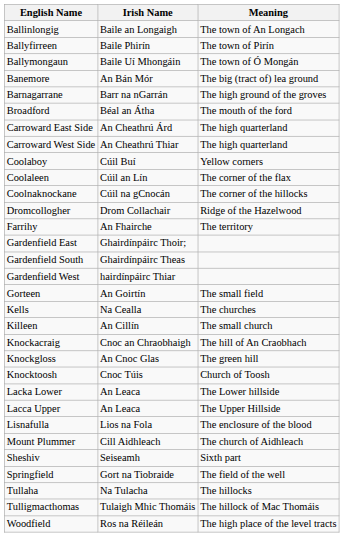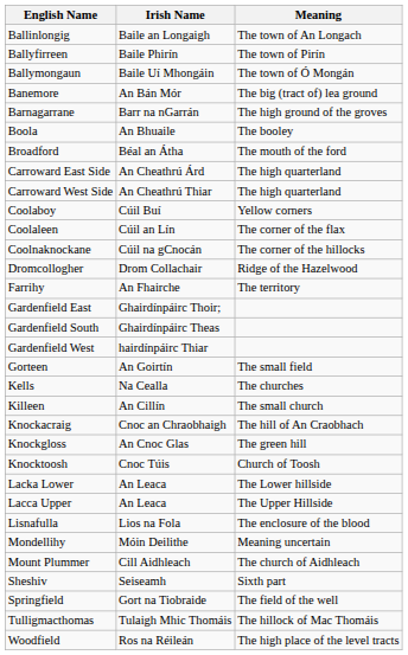 <table class="wikitable">
 <tr>
 <th><strong>English Name</strong></th>
 <th><strong>Irish Name</strong></th>
 <th><strong>Meaning</strong></th>
 </tr>
 <tr>
 <td>Ballinlongig</td>
 <td>Baile an Longaigh</td>
 <td>The town of An Longach</td>
 </tr>
 <tr>
 <td>Ballyfirreen</td>
 <td>Baile Phirín</td>
 <td>The town of Pirín</td>
 </tr>
 <tr>
 <td>Ballymongaun</td>
 <td>Baile Uí Mhongáin</td>
 <td>The town of Ó Mongán</td>
 </tr>
 <tr>
 <td>Banemore</td>
 <td>An Bán Mór</td>
 <td>The big (tract of) lea ground</td>
 </tr>
 <tr>
 <td>Barnagarrane</td>
 <td>Barr na nGarrán</td>
 <td>The high ground of the groves</td>
+</tr>
+<tr>
+<td>Boola</td>
+<td>An Bhuaile</td>
+<td>The booley</td>
 </tr>
 <tr>
 <td>Broadford</td>
 <td>Béal an Átha</td>
 <td>The mouth of the ford</td>
 </tr>
 <tr>
 <td>Carroward East Side</td>
 <td>An Cheathrú Árd</td>
 <td>The high quarterland</td>
 </tr>
 <tr>
 <td>Carroward West Side</td>
 <td>An Cheathrú Thiar</td>
 <td>The high quarterland</td>
 </tr>
 <tr>
 <td>Coolaboy</td>
 <td>Cúil Buí</td>
 <td>Yellow corners</td>
 </tr>
 <tr>
 <td>Coolaleen</td>
 <td>Cúil an Lín</td>
 <td>The corner of the flax</td>
 </tr>
 <tr>
 <td>Coolnaknockane</td>
 <td>Cúil na gCnocán</td>
 <td>The corner of the hillocks</td>
 </tr>
 <tr>
 <td>Dromcollogher</td>
 <td>Drom Collachair</td>
 <td>Ridge of the Hazelwood</td>
 </tr>
 <tr>
 <td>Farrihy</td>
 <td>An Fhairche</td>
 <td>The territory</td>
 </tr>
 <tr>
 <td>Gardenfield East</td>
 <td>Ghairdínpáirc Thoir;</td>
 <td></td>
 </tr>
 <tr>
 <td>Gardenfield South</td>
 <td>Ghairdínpáirc Theas</td>
 <td></td>
 </tr>
 <tr>
 <td>Gardenfield West</td>
 <td>hairdínpáirc Thiar</td>
 <td></td>
 </tr>
 <tr>
 <td>Gorteen</td>
 <td>An Goirtín</td>
 <td>The small field</td>
 </tr>
 <tr>
 <td>Kells</td>
 <td>Na Cealla</td>
 <td>The churches</td>
 </tr>
 <tr>
 <td>Killeen</td>
 <td>An Cillín</td>
 <td>The small church</td>
 </tr>
 <tr>
 <td>Knockacraig</td>
 <td>Cnoc an Chraobhaigh</td>
 <td>The hill of An Craobhach</td>
 </tr>
 <tr>
 <td>Knockgloss</td>
 <td>An Cnoc Glas</td>
 <td>The green hill</td>
 </tr>
 <tr>
 <td>Knocktoosh</td>
 <td>Cnoc Túis</td>
 <td>Church of Toosh</td>
 </tr>
 <tr>
 <td>Lacka Lower</td>
 <td>An Leaca</td>
 <td>The Lower hillside</td>
 </tr>
 <tr>
 <td>Lacca Upper</td>
 <td>An Leaca</td>
 <td>The Upper Hillside</td>
 </tr>
 <tr>
 <td>Lisnafulla</td>
 <td>Lios na Fola</td>
 <td>The enclosure of the blood</td>
 </tr>
 <tr>
+<td>Mondellihy</td>
+<td>Móin Deilithe</td>
+<td>Meaning uncertain</td>
+</tr>
+<tr>
 <td>Mount Plummer</td>
 <td>Cill Aidhleach</td>
 <td>The church of Aidhleach</td>
 </tr>
 <tr>
 <td>Sheshiv</td>
 <td>Seiseamh</td>
 <td>Sixth part</td>
 </tr>
 <tr>
 <td>Springfield</td>
 <td>Gort na Tiobraide</td>
 <td>The field of the well</td>
 </tr>
 <tr>
-<td>Tullaha</td>
-<td>Na Tulacha</td>
-<td>The hillocks</td>
-</tr>
-<tr>
 <td>Tulligmacthomas</td>
 <td>Tulaigh Mhic Thomáis</td>
 <td>The hillock of Mac Thomáis</td>
 </tr>
 <tr>
 <td>Woodfield</td>
 <td>Ros na Réileán</td>
 <td>The high place of the level tracts</td>
 </tr>
 </table>
